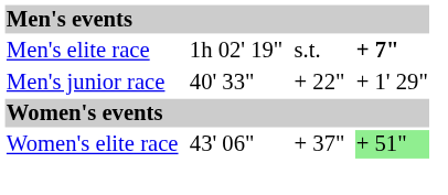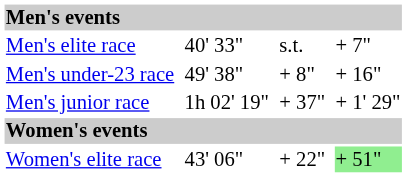 <table>
 <tr bgcolor="#cccccc">
 <td colspan=7><strong>Men's events</strong></td>
 </tr>
 <tr>
 <td><a href='#'>Men's elite race</a> <br></td>
 <td></td>
-<td>1h 02' 19"</td>
+<td>40' 33"</td>
 <td></td>
 <td>s.t.</td>
 <td></td>
-<td><strong>+ 7"</strong></td>
+<td>+ 7"</td>
+</tr>
+<tr>
+<td><a href='#'>Men's under-23 race</a> <br></td>
+<td></td>
+<td>49' 38"</td>
+<td></td>
+<td>+ 8"</td>
+<td></td>
+<td>+ 16"</td>
 </tr>
 <tr>
 <td><a href='#'>Men's junior race</a> <br></td>
 <td></td>
-<td>40' 33"</td>
+<td>1h 02' 19"</td>
 <td></td>
-<td>+ 22"</td>
+<td>+ 37"</td>
 <td></td>
 <td>+ 1' 29"</td>
 </tr>
 <tr bgcolor="#cccccc">
 <td colspan=7><strong>Women's events</strong></td>
 </tr>
 <tr>
 <td><a href='#'>Women's elite race</a><br></td>
 <td></td>
 <td>43' 06"</td>
 <td></td>
-<td>+ 37"</td>
+<td>+ 22"</td>
 <td></td>
 <td style="background: lightgreen;">+ 51"</td>
 </tr>
 </table>
